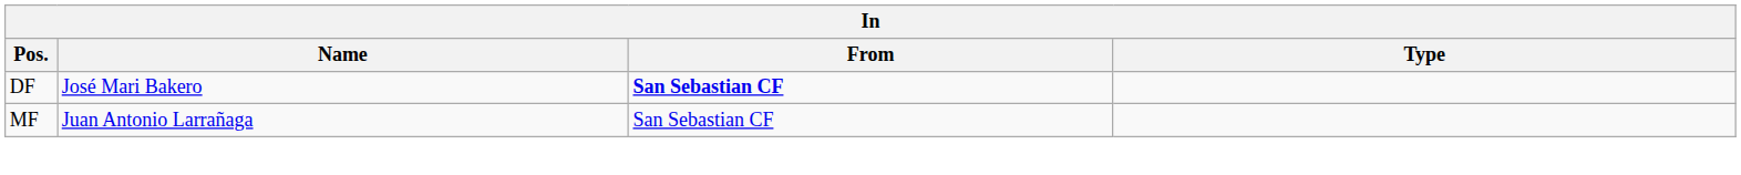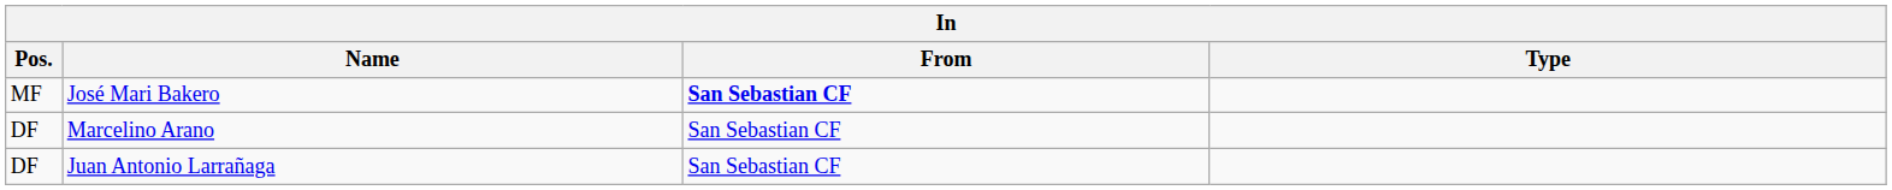 <table class="wikitable" style="font-size:90%; width:99%;">
 <tr>
 <th colspan="4">In</th>
 </tr>
 <tr>
 <th width=3%>Pos.</th>
 <th width=33%>Name</th>
 <th width=28%>From</th>
 <th width=36%>Type</th>
 </tr>
 <tr>
-<td>DF</td>
+<td>MF</td>
 <td><a href='#'>José Mari Bakero</a></td>
 <td><strong><a href='#'>San Sebastian CF</a></strong></td>
 <td></td>
 </tr>
 <tr>
-<td>MF</td>
+<td>DF</td>
+<td><a href='#'>Marcelino Arano</a></td>
+<td><a href='#'>San Sebastian CF</a></td>
+<td></td>
+</tr>
+<tr>
+<td>DF</td>
 <td><a href='#'>Juan Antonio Larrañaga</a></td>
 <td><a href='#'>San Sebastian CF</a></td>
 <td></td>
 </tr>
 </table>
